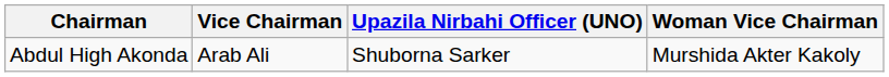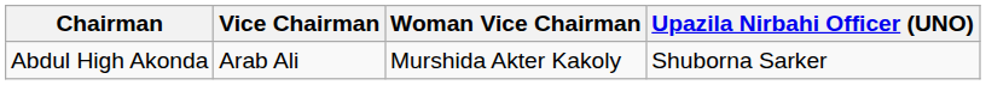 <table class="wikitable sortable">
 <tr>
 <th><strong>Chairman</strong></th>
 <th><strong>Vice Chairman</strong></th>
+<th><strong>Woman Vice Chairman</strong></th>
 <th><strong><a href='#'>Upazila Nirbahi Officer</a> (UNO)</strong></th>
-<th><strong>Woman Vice Chairman</strong></th>
 </tr>
 <tr>
 <td>Abdul High Akonda</td>
 <td>Arab Ali</td>
+<td>Murshida Akter Kakoly</td>
 <td>Shuborna Sarker</td>
-<td>Murshida Akter Kakoly</td>
 </tr>
 </table>
